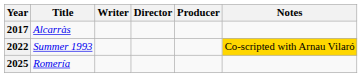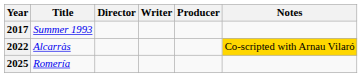 <table class="wikitable">
 <tr>
 <th>Year</th>
 <th>Title</th>
+<th>Director</th>
 <th>Writer</th>
-<th>Director</th>
 <th>Producer</th>
 <th>Notes</th>
 </tr>
 <tr>
 <th>2017</th>
-<td><em><a href='#'>Alcarràs</a></em></td>
+<td><em><a href='#'>Summer 1993</a></em></td>
 <td></td>
 <td></td>
 <td></td>
 <td></td>
 </tr>
 <tr>
 <th>2022</th>
-<td><em><a href='#'>Summer 1993</a></em></td>
+<td><em><a href='#'>Alcarràs</a></em></td>
 <td></td>
 <td></td>
 <td></td>
 <td style="background: gold;">Co-scripted with Arnau Vilaró</td>
 </tr>
 <tr>
 <th>2025</th>
 <td><em><a href='#'>Romería</a></em></td>
 <td></td>
 <td></td>
 <td></td>
 <td></td>
 </tr>
 </table>
